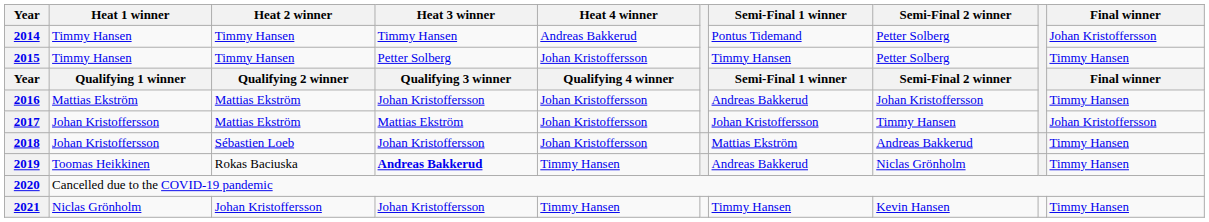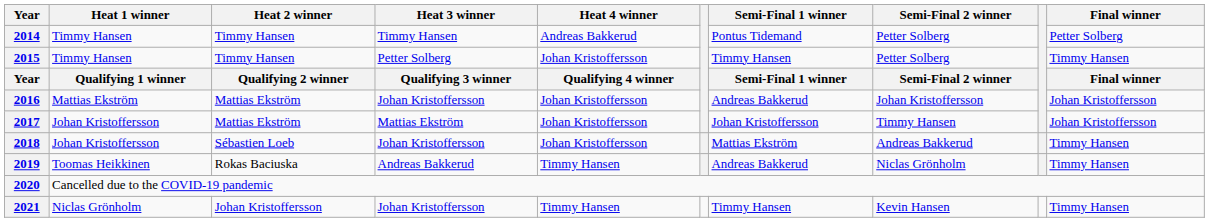 <table class="wikitable" width=100% style="font-size: 85%;">
 <tr>
 <th>Year</th>
 <th>Heat 1 winner</th>
 <th>Heat 2 winner</th>
 <th>Heat 3 winner</th>
 <th>Heat 4 winner</th>
 <th rowspan=6></th>
 <th>Semi-Final 1 winner</th>
 <th>Semi-Final 2 winner</th>
 <th rowspan=6></th>
 <th>Final winner</th>
 </tr>
 <tr>
 <th><a href='#'>2014</a></th>
 <td> <a href='#'>Timmy Hansen</a></td>
 <td> <a href='#'>Timmy Hansen</a></td>
 <td> <a href='#'>Timmy Hansen</a></td>
 <td> <a href='#'>Andreas Bakkerud</a></td>
 <td> <a href='#'>Pontus Tidemand</a></td>
 <td> <a href='#'>Petter Solberg</a></td>
-<td> <a href='#'>Johan Kristoffersson</a></td>
+<td> <a href='#'>Petter Solberg</a></td>
 </tr>
 <tr>
 <th><a href='#'>2015</a></th>
 <td> <a href='#'>Timmy Hansen</a></td>
 <td> <a href='#'>Timmy Hansen</a></td>
 <td> <a href='#'>Petter Solberg</a></td>
 <td> <a href='#'>Johan Kristoffersson</a></td>
 <td> <a href='#'>Timmy Hansen</a></td>
 <td> <a href='#'>Petter Solberg</a></td>
 <td> <a href='#'>Timmy Hansen</a></td>
 </tr>
 <tr>
 <th>Year</th>
 <th>Qualifying 1 winner</th>
 <th>Qualifying 2 winner</th>
 <th>Qualifying 3 winner</th>
 <th>Qualifying 4 winner</th>
 <th>Semi-Final 1 winner</th>
 <th>Semi-Final 2 winner</th>
 <th>Final winner</th>
 </tr>
 <tr>
 <th><a href='#'>2016</a></th>
 <td> <a href='#'>Mattias Ekström</a></td>
 <td> <a href='#'>Mattias Ekström</a></td>
 <td> <a href='#'>Johan Kristoffersson</a></td>
 <td> <a href='#'>Johan Kristoffersson</a></td>
 <td> <a href='#'>Andreas Bakkerud</a></td>
 <td> <a href='#'>Johan Kristoffersson</a></td>
-<td> <a href='#'>Timmy Hansen</a></td>
+<td> <a href='#'>Johan Kristoffersson</a></td>
 </tr>
 <tr>
 <th><a href='#'>2017</a></th>
 <td> <a href='#'>Johan Kristoffersson</a></td>
 <td> <a href='#'>Mattias Ekström</a></td>
 <td> <a href='#'>Mattias Ekström</a></td>
 <td> <a href='#'>Johan Kristoffersson</a></td>
 <td> <a href='#'>Johan Kristoffersson</a></td>
 <td> <a href='#'>Timmy Hansen</a></td>
 <td> <a href='#'>Johan Kristoffersson</a></td>
 </tr>
 <tr>
 <th><a href='#'>2018</a></th>
 <td> <a href='#'>Johan Kristoffersson</a></td>
 <td> <a href='#'>Sébastien Loeb</a></td>
 <td> <a href='#'>Johan Kristoffersson</a></td>
 <td> <a href='#'>Johan Kristoffersson</a></td>
 <th></th>
 <td> <a href='#'>Mattias Ekström</a></td>
 <td> <a href='#'>Andreas Bakkerud</a></td>
 <th></th>
 <td> <a href='#'>Timmy Hansen</a></td>
 </tr>
 <tr>
 <th><a href='#'>2019</a></th>
 <td> <a href='#'>Toomas Heikkinen</a></td>
 <td> Rokas Baciuska</td>
-<td><strong> <a href='#'>Andreas Bakkerud</a></strong></td>
+<td> <a href='#'>Andreas Bakkerud</a></td>
 <td> <a href='#'>Timmy Hansen</a></td>
 <th></th>
 <td> <a href='#'>Andreas Bakkerud</a></td>
 <td> <a href='#'>Niclas Grönholm</a></td>
 <th></th>
 <td> <a href='#'>Timmy Hansen</a></td>
 </tr>
 <tr>
 <th><a href='#'>2020</a></th>
 <td colspan="9">Cancelled due to the <a href='#'>COVID-19 pandemic</a></td>
 </tr>
 <tr>
 <th><a href='#'>2021</a></th>
 <td> <a href='#'>Niclas Grönholm</a></td>
 <td> <a href='#'>Johan Kristoffersson</a></td>
 <td> <a href='#'>Johan Kristoffersson</a></td>
 <td> <a href='#'>Timmy Hansen</a></td>
 <td></td>
 <td> <a href='#'>Timmy Hansen</a></td>
 <td> <a href='#'>Kevin Hansen</a></td>
 <td></td>
 <td> <a href='#'>Timmy Hansen</a></td>
 </tr>
 </table>
